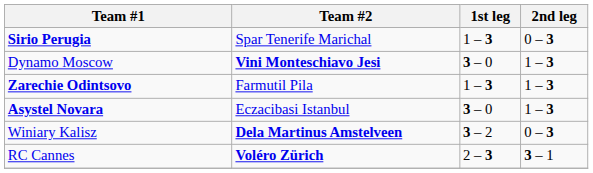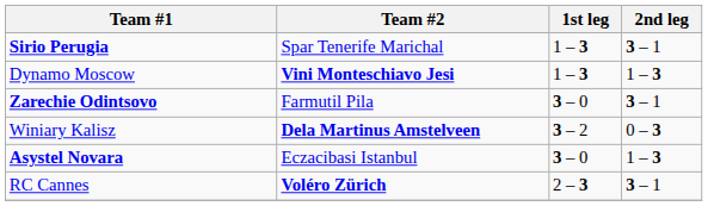 <table class="wikitable" style="border-collapse: collapse;">
 <tr>
 <th align="right" width="240">Team #1</th>
 <th align="left" width="240">Team #2</th>
 <th>  1st leg  </th>
 <th>  2nd leg  </th>
 </tr>
 <tr>
 <td> <strong><a href='#'>Sirio Perugia</a></strong></td>
 <td> <a href='#'>Spar Tenerife Marichal</a></td>
 <td>1 – <strong>3</strong></td>
-<td>0 – <strong>3</strong></td>
+<td><strong>3</strong> – 1</td>
 </tr>
 <tr>
 <td> <a href='#'>Dynamo Moscow</a></td>
 <td> <strong><a href='#'>Vini Monteschiavo Jesi</a></strong></td>
-<td><strong>3</strong> – 0</td>
+<td>1 – <strong>3</strong></td>
 <td>1 – <strong>3</strong></td>
 </tr>
 <tr>
 <td> <strong><a href='#'>Zarechie Odintsovo</a></strong></td>
 <td> <a href='#'>Farmutil Pila</a></td>
-<td>1 – <strong>3</strong></td>
-<td>1 – <strong>3</strong></td>
+<td><strong>3</strong> – 0</td>
+<td><strong>3</strong> – 1</td>
+</tr>
+<tr>
+<td> <a href='#'>Winiary Kalisz</a></td>
+<td> <strong><a href='#'>Dela Martinus Amstelveen</a></strong></td>
+<td><strong>3</strong> – 2</td>
+<td>0 – <strong>3</strong></td>
 </tr>
 <tr>
 <td> <strong><a href='#'>Asystel Novara</a></strong></td>
 <td> <a href='#'>Eczacibasi Istanbul</a></td>
 <td><strong>3</strong> – 0</td>
 <td>1 – <strong>3</strong></td>
-</tr>
-<tr>
-<td> <a href='#'>Winiary Kalisz</a></td>
-<td> <strong><a href='#'>Dela Martinus Amstelveen</a></strong></td>
-<td><strong>3</strong> – 2</td>
-<td>0 – <strong>3</strong></td>
 </tr>
 <tr>
 <td> <a href='#'>RC Cannes</a></td>
 <td> <strong><a href='#'>Voléro Zürich</a></strong></td>
 <td>2 – <strong>3</strong></td>
 <td><strong>3</strong> – 1</td>
 </tr>
 <tr>
 </tr>
 </table>
